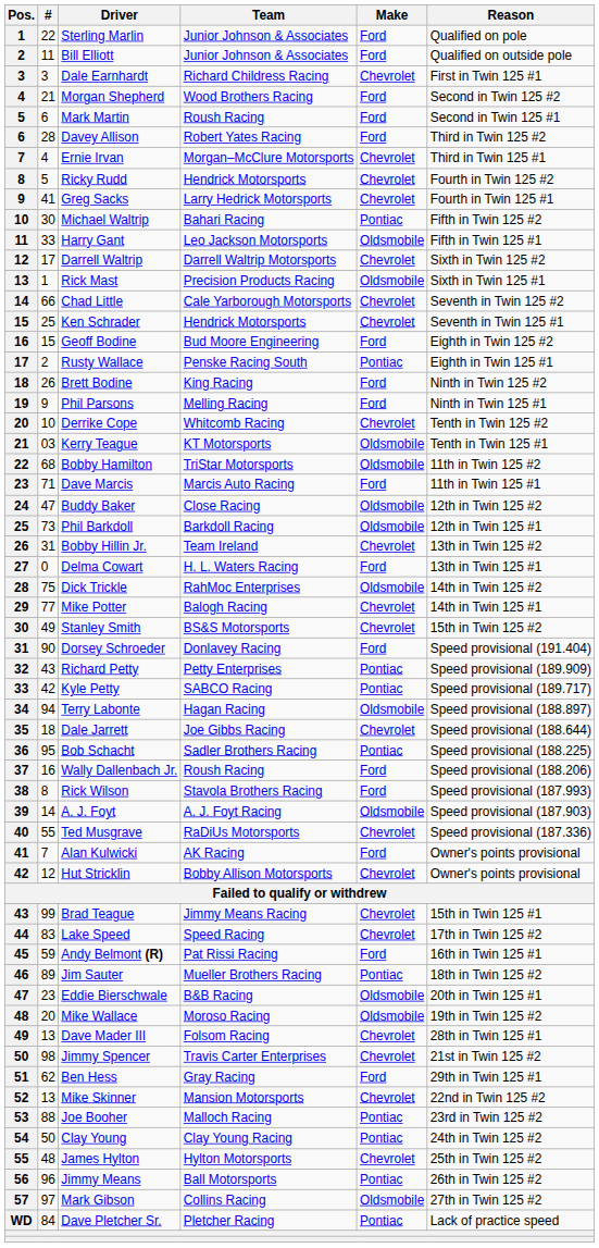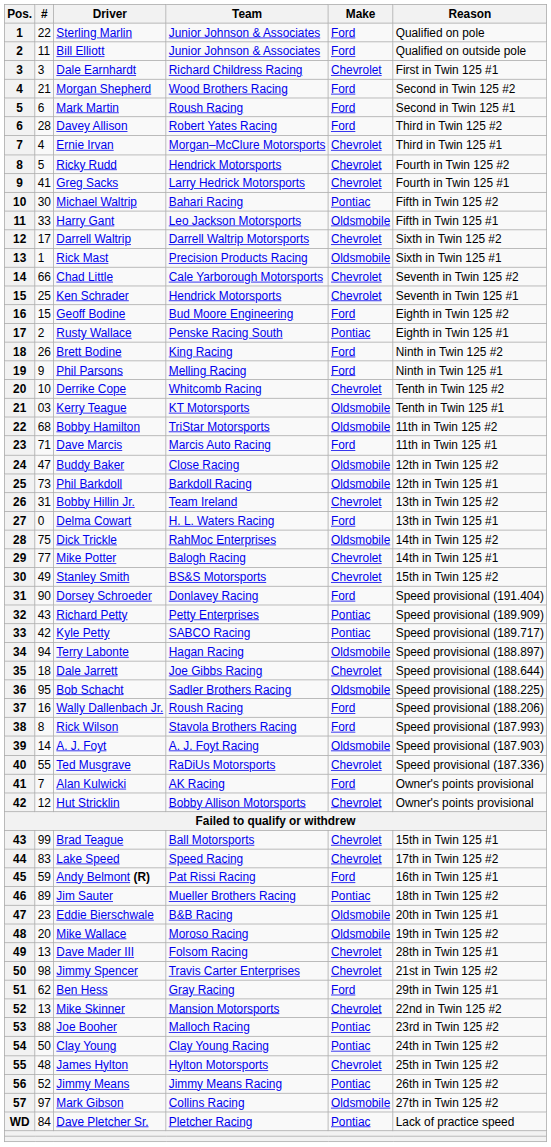 <table class="wikitable" style="font-size:95%">
 <tr>
 <th>Pos.</th>
 <th>#</th>
 <th>Driver</th>
 <th>Team</th>
 <th>Make</th>
 <th>Reason</th>
 </tr>
 <tr>
 <th>1</th>
 <td>22</td>
 <td><a href='#'>Sterling Marlin</a></td>
 <td><a href='#'>Junior Johnson & Associates</a></td>
 <td><a href='#'>Ford</a></td>
 <td>Qualified on pole</td>
 </tr>
 <tr>
 <th>2</th>
 <td>11</td>
 <td><a href='#'>Bill Elliott</a></td>
 <td><a href='#'>Junior Johnson & Associates</a></td>
 <td><a href='#'>Ford</a></td>
 <td>Qualified on outside pole</td>
 </tr>
 <tr>
 <th>3</th>
 <td>3</td>
 <td><a href='#'>Dale Earnhardt</a></td>
 <td><a href='#'>Richard Childress Racing</a></td>
 <td><a href='#'>Chevrolet</a></td>
 <td>First in Twin 125 #1</td>
 </tr>
 <tr>
 <th>4</th>
 <td>21</td>
 <td><a href='#'>Morgan Shepherd</a></td>
 <td><a href='#'>Wood Brothers Racing</a></td>
 <td><a href='#'>Ford</a></td>
 <td>Second in Twin 125 #2</td>
 </tr>
 <tr>
 <th>5</th>
 <td>6</td>
 <td><a href='#'>Mark Martin</a></td>
 <td><a href='#'>Roush Racing</a></td>
 <td><a href='#'>Ford</a></td>
 <td>Second in Twin 125 #1</td>
 </tr>
 <tr>
 <th>6</th>
 <td>28</td>
 <td><a href='#'>Davey Allison</a></td>
 <td><a href='#'>Robert Yates Racing</a></td>
 <td><a href='#'>Ford</a></td>
 <td>Third in Twin 125 #2</td>
 </tr>
 <tr>
 <th>7</th>
 <td>4</td>
 <td><a href='#'>Ernie Irvan</a></td>
 <td><a href='#'>Morgan–McClure Motorsports</a></td>
 <td><a href='#'>Chevrolet</a></td>
 <td>Third in Twin 125 #1</td>
 </tr>
 <tr>
 <th>8</th>
 <td>5</td>
 <td><a href='#'>Ricky Rudd</a></td>
 <td><a href='#'>Hendrick Motorsports</a></td>
 <td><a href='#'>Chevrolet</a></td>
 <td>Fourth in Twin 125 #2</td>
 </tr>
 <tr>
 <th>9</th>
 <td>41</td>
 <td><a href='#'>Greg Sacks</a></td>
 <td><a href='#'>Larry Hedrick Motorsports</a></td>
 <td><a href='#'>Chevrolet</a></td>
 <td>Fourth in Twin 125 #1</td>
 </tr>
 <tr>
 <th>10</th>
 <td>30</td>
 <td><a href='#'>Michael Waltrip</a></td>
 <td><a href='#'>Bahari Racing</a></td>
 <td><a href='#'>Pontiac</a></td>
 <td>Fifth in Twin 125 #2</td>
 </tr>
 <tr>
 <th>11</th>
 <td>33</td>
 <td><a href='#'>Harry Gant</a></td>
 <td><a href='#'>Leo Jackson Motorsports</a></td>
 <td><a href='#'>Oldsmobile</a></td>
 <td>Fifth in Twin 125 #1</td>
 </tr>
 <tr>
 <th>12</th>
 <td>17</td>
 <td><a href='#'>Darrell Waltrip</a></td>
 <td><a href='#'>Darrell Waltrip Motorsports</a></td>
 <td><a href='#'>Chevrolet</a></td>
 <td>Sixth in Twin 125 #2</td>
 </tr>
 <tr>
 <th>13</th>
 <td>1</td>
 <td><a href='#'>Rick Mast</a></td>
 <td><a href='#'>Precision Products Racing</a></td>
 <td><a href='#'>Oldsmobile</a></td>
 <td>Sixth in Twin 125 #1</td>
 </tr>
 <tr>
 <th>14</th>
 <td>66</td>
 <td><a href='#'>Chad Little</a></td>
 <td><a href='#'>Cale Yarborough Motorsports</a></td>
 <td><a href='#'>Chevrolet</a></td>
 <td>Seventh in Twin 125 #2</td>
 </tr>
 <tr>
 <th>15</th>
 <td>25</td>
 <td><a href='#'>Ken Schrader</a></td>
 <td><a href='#'>Hendrick Motorsports</a></td>
 <td><a href='#'>Chevrolet</a></td>
 <td>Seventh in Twin 125 #1</td>
 </tr>
 <tr>
 <th>16</th>
 <td>15</td>
 <td><a href='#'>Geoff Bodine</a></td>
 <td><a href='#'>Bud Moore Engineering</a></td>
 <td><a href='#'>Ford</a></td>
 <td>Eighth in Twin 125 #2</td>
 </tr>
 <tr>
 <th>17</th>
 <td>2</td>
 <td><a href='#'>Rusty Wallace</a></td>
 <td><a href='#'>Penske Racing South</a></td>
 <td><a href='#'>Pontiac</a></td>
 <td>Eighth in Twin 125 #1</td>
 </tr>
 <tr>
 <th>18</th>
 <td>26</td>
 <td><a href='#'>Brett Bodine</a></td>
 <td><a href='#'>King Racing</a></td>
 <td><a href='#'>Ford</a></td>
 <td>Ninth in Twin 125 #2</td>
 </tr>
 <tr>
 <th>19</th>
 <td>9</td>
 <td><a href='#'>Phil Parsons</a></td>
 <td><a href='#'>Melling Racing</a></td>
 <td><a href='#'>Ford</a></td>
 <td>Ninth in Twin 125 #1</td>
 </tr>
 <tr>
 <th>20</th>
 <td>10</td>
 <td><a href='#'>Derrike Cope</a></td>
 <td><a href='#'>Whitcomb Racing</a></td>
 <td><a href='#'>Chevrolet</a></td>
 <td>Tenth in Twin 125 #2</td>
 </tr>
 <tr>
 <th>21</th>
 <td>03</td>
 <td><a href='#'>Kerry Teague</a></td>
 <td><a href='#'>KT Motorsports</a></td>
 <td><a href='#'>Oldsmobile</a></td>
 <td>Tenth in Twin 125 #1</td>
 </tr>
 <tr>
 <th>22</th>
 <td>68</td>
 <td><a href='#'>Bobby Hamilton</a></td>
 <td><a href='#'>TriStar Motorsports</a></td>
 <td><a href='#'>Oldsmobile</a></td>
 <td>11th in Twin 125 #2</td>
 </tr>
 <tr>
 <th>23</th>
 <td>71</td>
 <td><a href='#'>Dave Marcis</a></td>
 <td><a href='#'>Marcis Auto Racing</a></td>
 <td><a href='#'>Ford</a></td>
 <td>11th in Twin 125 #1</td>
 </tr>
 <tr>
 <th>24</th>
 <td>47</td>
 <td><a href='#'>Buddy Baker</a></td>
 <td><a href='#'>Close Racing</a></td>
 <td><a href='#'>Oldsmobile</a></td>
 <td>12th in Twin 125 #2</td>
 </tr>
 <tr>
 <th>25</th>
 <td>73</td>
 <td><a href='#'>Phil Barkdoll</a></td>
 <td><a href='#'>Barkdoll Racing</a></td>
 <td><a href='#'>Oldsmobile</a></td>
 <td>12th in Twin 125 #1</td>
 </tr>
 <tr>
 <th>26</th>
 <td>31</td>
 <td><a href='#'>Bobby Hillin Jr.</a></td>
 <td><a href='#'>Team Ireland</a></td>
 <td><a href='#'>Chevrolet</a></td>
 <td>13th in Twin 125 #2</td>
 </tr>
 <tr>
 <th>27</th>
 <td>0</td>
 <td><a href='#'>Delma Cowart</a></td>
 <td><a href='#'>H. L. Waters Racing</a></td>
 <td><a href='#'>Ford</a></td>
 <td>13th in Twin 125 #1</td>
 </tr>
 <tr>
 <th>28</th>
 <td>75</td>
 <td><a href='#'>Dick Trickle</a></td>
 <td><a href='#'>RahMoc Enterprises</a></td>
 <td><a href='#'>Oldsmobile</a></td>
 <td>14th in Twin 125 #2</td>
 </tr>
 <tr>
 <th>29</th>
 <td>77</td>
 <td><a href='#'>Mike Potter</a></td>
 <td><a href='#'>Balogh Racing</a></td>
 <td><a href='#'>Chevrolet</a></td>
 <td>14th in Twin 125 #1</td>
 </tr>
 <tr>
 <th>30</th>
 <td>49</td>
 <td><a href='#'>Stanley Smith</a></td>
 <td><a href='#'>BS&S Motorsports</a></td>
 <td><a href='#'>Chevrolet</a></td>
 <td>15th in Twin 125 #2</td>
 </tr>
 <tr>
 <th>31</th>
 <td>90</td>
 <td><a href='#'>Dorsey Schroeder</a></td>
 <td><a href='#'>Donlavey Racing</a></td>
 <td><a href='#'>Ford</a></td>
 <td>Speed provisional (191.404)</td>
 </tr>
 <tr>
 <th>32</th>
 <td>43</td>
 <td><a href='#'>Richard Petty</a></td>
 <td><a href='#'>Petty Enterprises</a></td>
 <td><a href='#'>Pontiac</a></td>
 <td>Speed provisional (189.909)</td>
 </tr>
 <tr>
 <th>33</th>
 <td>42</td>
 <td><a href='#'>Kyle Petty</a></td>
 <td><a href='#'>SABCO Racing</a></td>
 <td><a href='#'>Pontiac</a></td>
 <td>Speed provisional (189.717)</td>
 </tr>
 <tr>
 <th>34</th>
 <td>94</td>
 <td><a href='#'>Terry Labonte</a></td>
 <td><a href='#'>Hagan Racing</a></td>
 <td><a href='#'>Oldsmobile</a></td>
 <td>Speed provisional (188.897)</td>
 </tr>
 <tr>
 <th>35</th>
 <td>18</td>
 <td><a href='#'>Dale Jarrett</a></td>
 <td><a href='#'>Joe Gibbs Racing</a></td>
 <td><a href='#'>Chevrolet</a></td>
 <td>Speed provisional (188.644)</td>
 </tr>
 <tr>
 <th>36</th>
 <td>95</td>
 <td><a href='#'>Bob Schacht</a></td>
 <td><a href='#'>Sadler Brothers Racing</a></td>
-<td><a href='#'>Pontiac</a></td>
+<td><a href='#'>Oldsmobile</a></td>
 <td>Speed provisional (188.225)</td>
 </tr>
 <tr>
 <th>37</th>
 <td>16</td>
 <td><a href='#'>Wally Dallenbach Jr.</a></td>
 <td><a href='#'>Roush Racing</a></td>
 <td><a href='#'>Ford</a></td>
 <td>Speed provisional (188.206)</td>
 </tr>
 <tr>
 <th>38</th>
 <td>8</td>
 <td><a href='#'>Rick Wilson</a></td>
 <td><a href='#'>Stavola Brothers Racing</a></td>
 <td><a href='#'>Ford</a></td>
 <td>Speed provisional (187.993)</td>
 </tr>
 <tr>
 <th>39</th>
 <td>14</td>
 <td><a href='#'>A. J. Foyt</a></td>
 <td><a href='#'>A. J. Foyt Racing</a></td>
 <td><a href='#'>Oldsmobile</a></td>
 <td>Speed provisional (187.903)</td>
 </tr>
 <tr>
 <th>40</th>
 <td>55</td>
 <td><a href='#'>Ted Musgrave</a></td>
 <td><a href='#'>RaDiUs Motorsports</a></td>
 <td><a href='#'>Chevrolet</a></td>
 <td>Speed provisional (187.336)</td>
 </tr>
 <tr>
 <th>41</th>
 <td>7</td>
 <td><a href='#'>Alan Kulwicki</a></td>
 <td><a href='#'>AK Racing</a></td>
 <td><a href='#'>Ford</a></td>
 <td>Owner's points provisional</td>
 </tr>
 <tr>
 <th>42</th>
 <td>12</td>
 <td><a href='#'>Hut Stricklin</a></td>
 <td><a href='#'>Bobby Allison Motorsports</a></td>
 <td><a href='#'>Chevrolet</a></td>
 <td>Owner's points provisional</td>
 </tr>
 <tr>
 <th colspan="6">Failed to qualify or withdrew</th>
 </tr>
 <tr>
 <th>43</th>
 <td>99</td>
 <td><a href='#'>Brad Teague</a></td>
-<td><a href='#'>Jimmy Means Racing</a></td>
+<td><a href='#'>Ball Motorsports</a></td>
 <td><a href='#'>Chevrolet</a></td>
 <td>15th in Twin 125 #1</td>
 </tr>
 <tr>
 <th>44</th>
 <td>83</td>
 <td><a href='#'>Lake Speed</a></td>
 <td><a href='#'>Speed Racing</a></td>
 <td><a href='#'>Chevrolet</a></td>
 <td>17th in Twin 125 #2</td>
 </tr>
 <tr>
 <th>45</th>
 <td>59</td>
 <td><a href='#'>Andy Belmont</a> <strong>(R)</strong></td>
 <td><a href='#'>Pat Rissi Racing</a></td>
 <td><a href='#'>Ford</a></td>
 <td>16th in Twin 125 #1</td>
 </tr>
 <tr>
 <th>46</th>
 <td>89</td>
 <td><a href='#'>Jim Sauter</a></td>
 <td><a href='#'>Mueller Brothers Racing</a></td>
 <td><a href='#'>Pontiac</a></td>
 <td>18th in Twin 125 #2</td>
 </tr>
 <tr>
 <th>47</th>
 <td>23</td>
 <td><a href='#'>Eddie Bierschwale</a></td>
 <td><a href='#'>B&B Racing</a></td>
 <td><a href='#'>Oldsmobile</a></td>
 <td>20th in Twin 125 #1</td>
 </tr>
 <tr>
 <th>48</th>
 <td>20</td>
 <td><a href='#'>Mike Wallace</a></td>
 <td><a href='#'>Moroso Racing</a></td>
 <td><a href='#'>Oldsmobile</a></td>
 <td>19th in Twin 125 #2</td>
 </tr>
 <tr>
 <th>49</th>
 <td>13</td>
 <td><a href='#'>Dave Mader III</a></td>
 <td><a href='#'>Folsom Racing</a></td>
 <td><a href='#'>Chevrolet</a></td>
 <td>28th in Twin 125 #1</td>
 </tr>
 <tr>
 <th>50</th>
 <td>98</td>
 <td><a href='#'>Jimmy Spencer</a></td>
 <td><a href='#'>Travis Carter Enterprises</a></td>
 <td><a href='#'>Chevrolet</a></td>
 <td>21st in Twin 125 #2</td>
 </tr>
 <tr>
 <th>51</th>
 <td>62</td>
 <td><a href='#'>Ben Hess</a></td>
 <td><a href='#'>Gray Racing</a></td>
 <td><a href='#'>Ford</a></td>
 <td>29th in Twin 125 #1</td>
 </tr>
 <tr>
 <th>52</th>
 <td>13</td>
 <td><a href='#'>Mike Skinner</a></td>
 <td><a href='#'>Mansion Motorsports</a></td>
 <td><a href='#'>Chevrolet</a></td>
 <td>22nd in Twin 125 #2</td>
 </tr>
 <tr>
 <th>53</th>
 <td>88</td>
 <td><a href='#'>Joe Booher</a></td>
 <td><a href='#'>Malloch Racing</a></td>
 <td><a href='#'>Pontiac</a></td>
 <td>23rd in Twin 125 #2</td>
 </tr>
 <tr>
 <th>54</th>
 <td>50</td>
 <td><a href='#'>Clay Young</a></td>
 <td><a href='#'>Clay Young Racing</a></td>
 <td><a href='#'>Pontiac</a></td>
 <td>24th in Twin 125 #2</td>
 </tr>
 <tr>
 <th>55</th>
 <td>48</td>
 <td><a href='#'>James Hylton</a></td>
 <td><a href='#'>Hylton Motorsports</a></td>
 <td><a href='#'>Chevrolet</a></td>
 <td>25th in Twin 125 #2</td>
 </tr>
 <tr>
 <th>56</th>
-<td>96</td>
+<td>52</td>
 <td><a href='#'>Jimmy Means</a></td>
-<td><a href='#'>Ball Motorsports</a></td>
+<td><a href='#'>Jimmy Means Racing</a></td>
 <td><a href='#'>Pontiac</a></td>
 <td>26th in Twin 125 #2</td>
 </tr>
 <tr>
 <th>57</th>
 <td>97</td>
 <td><a href='#'>Mark Gibson</a></td>
 <td><a href='#'>Collins Racing</a></td>
 <td><a href='#'>Oldsmobile</a></td>
 <td>27th in Twin 125 #2</td>
 </tr>
 <tr>
 <th>WD</th>
 <td>84</td>
 <td><a href='#'>Dave Pletcher Sr.</a></td>
 <td><a href='#'>Pletcher Racing</a></td>
 <td><a href='#'>Pontiac</a></td>
 <td>Lack of practice speed</td>
 </tr>
 <tr>
 <th colspan="6"></th>
 </tr>
 <tr>
 <th colspan="6"></th>
 </tr>
 </table>
